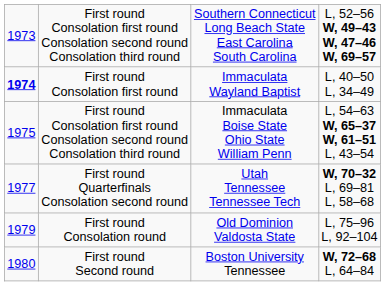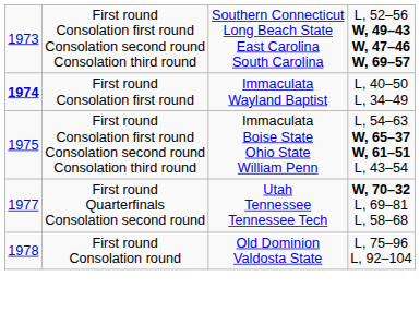 <table class="wikitable">
 <tr align="center">
 <td><a href='#'>1973</a></td>
 <td>First round<br>Consolation first round<br>Consolation second round<br>Consolation third round</td>
 <td><a href='#'>Southern Connecticut</a><br><a href='#'>Long Beach State</a><br><a href='#'>East Carolina</a><br><a href='#'>South Carolina</a></td>
 <td>L, 52–56<br><strong>W, 49–43</strong><br><strong>W, 47–46</strong><br><strong>W, 69–57</strong></td>
 </tr>
 <tr align="center">
 <td><strong><a href='#'>1974</a></strong></td>
 <td>First round<br>Consolation first round</td>
 <td><a href='#'>Immaculata</a><br><a href='#'>Wayland Baptist</a></td>
 <td>L, 40–50<br>L, 34–49</td>
 </tr>
 <tr align="center">
 <td><a href='#'>1975</a></td>
 <td>First round<br>Consolation first round<br>Consolation second round<br>Consolation third round</td>
 <td>Immaculata<br><a href='#'>Boise State</a><br><a href='#'>Ohio State</a><br><a href='#'>William Penn</a></td>
 <td>L, 54–63<br><strong>W, 65–37</strong><br><strong>W, 61–51</strong><br>L, 43–54</td>
 </tr>
 <tr align="center">
 <td><a href='#'>1977</a></td>
 <td>First round<br>Quarterfinals<br>Consolation second round</td>
 <td><a href='#'>Utah</a><br><a href='#'>Tennessee</a><br><a href='#'>Tennessee Tech</a></td>
 <td><strong>W, 70–32</strong><br>L, 69–81<br>L, 58–68</td>
 </tr>
 <tr align="center">
-<td><a href='#'>1979</a></td>
+<td><a href='#'>1978</a></td>
 <td>First round<br>Consolation round</td>
 <td><a href='#'>Old Dominion</a><br><a href='#'>Valdosta State</a></td>
 <td>L, 75–96<br>L, 92–104</td>
 </tr>
-<tr align="center">
-<td><a href='#'>1980</a></td>
-<td>First round<br>Second round</td>
-<td><a href='#'>Boston University</a><br>Tennessee</td>
-<td><strong>W, 72–68</strong><br>L, 64–84</td>
-</tr>
 </table>
